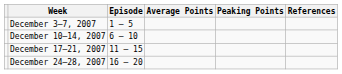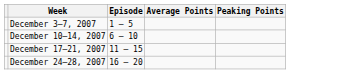 <table class="wikitable">
 <tr>
 <th></th>
 <th>Week</th>
 <th>Episode</th>
 <th>Average Points</th>
 <th>Peaking Points</th>
-<th>References</th>
 </tr>
 <tr>
 <td></td>
 <td>December 3–7, 2007</td>
 <td>1 — 5</td>
-<td></td>
 <td></td>
 <td></td>
 </tr>
 <tr>
 <td></td>
 <td>December 10–14, 2007</td>
 <td>6 — 10</td>
 <td></td>
 <td></td>
-<td></td>
 </tr>
 <tr>
 <td></td>
 <td>December 17–21, 2007</td>
 <td>11 — 15</td>
-<td></td>
 <td></td>
 <td></td>
 </tr>
 <tr>
 <td></td>
 <td>December 24–28, 2007</td>
 <td>16 — 20</td>
 <td></td>
 <td></td>
-<td></td>
 </tr>
 </table>
